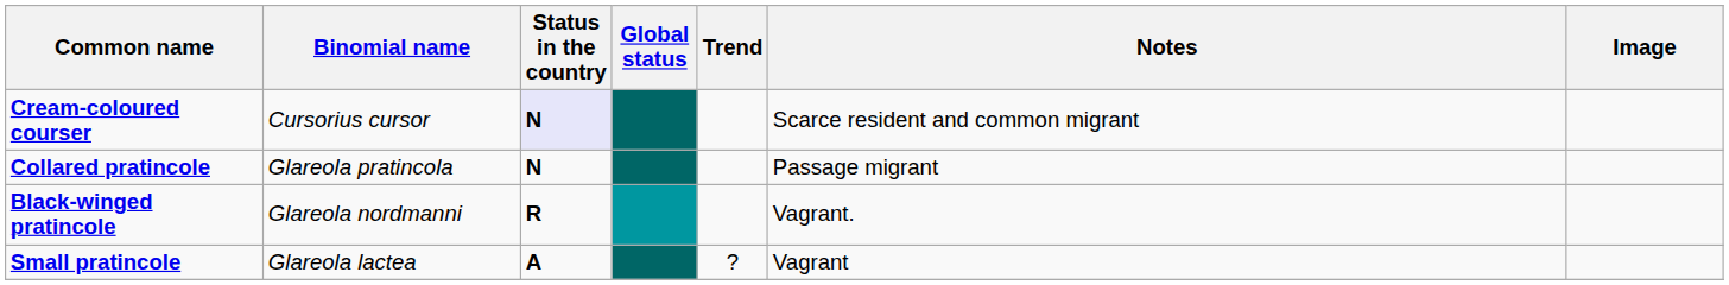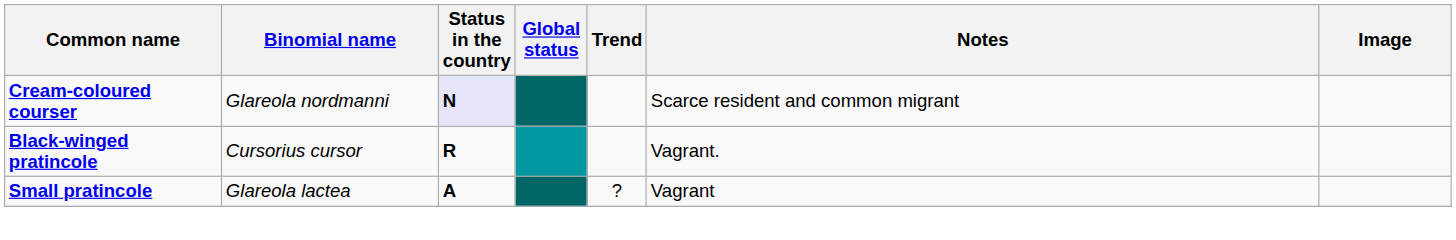 <table class="wikitable sortable">
 <tr>
 <th width="15%">Common name</th>
 <th width="15%"><a href='#'>Binomial name</a></th>
 <th width="1%">Status in the country</th>
 <th width="5%"><a href='#'>Global status</a></th>
 <th width="1%">Trend</th>
 <th class="unsortable">Notes</th>
 <th class="unsortable">Image</th>
 </tr>
 <tr>
 <td><strong><a href='#'>Cream-coloured courser</a></strong></td>
-<td><em>Cursorius cursor</em></td>
+<td><em>Glareola nordmanni</em></td>
 <td style="background: lavender;"><strong>N</strong></td>
 <td align=center style="background: #006666"></td>
 <td align=center></td>
 <td>Scarce resident and common migrant</td>
 <td></td>
 </tr>
 <tr>
-<td><strong><a href='#'>Collared pratincole</a></strong></td>
-<td><em>Glareola pratincola</em></td>
-<td><strong>N</strong></td>
-<td align=center style="background: #006666"></td>
-<td align=center></td>
-<td>Passage migrant</td>
-<td></td>
-</tr>
-<tr>
 <td><strong><a href='#'>Black-winged pratincole</a></strong></td>
-<td><em>Glareola nordmanni</em></td>
+<td><em>Cursorius cursor</em></td>
 <td><strong>R</strong></td>
 <td align=center style="background: #0097a0"></td>
 <td align=center></td>
 <td>Vagrant.</td>
 <td></td>
 </tr>
 <tr>
 <td><strong><a href='#'>Small pratincole</a></strong></td>
 <td><em>Glareola lactea</em></td>
 <td><strong>A</strong></td>
 <td align=center style="background: #006666"></td>
 <td align=center>?</td>
 <td>Vagrant</td>
 <td></td>
 </tr>
 <tr>
 </tr>
 </table>
